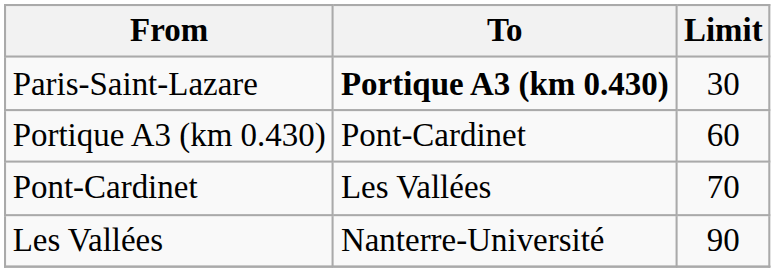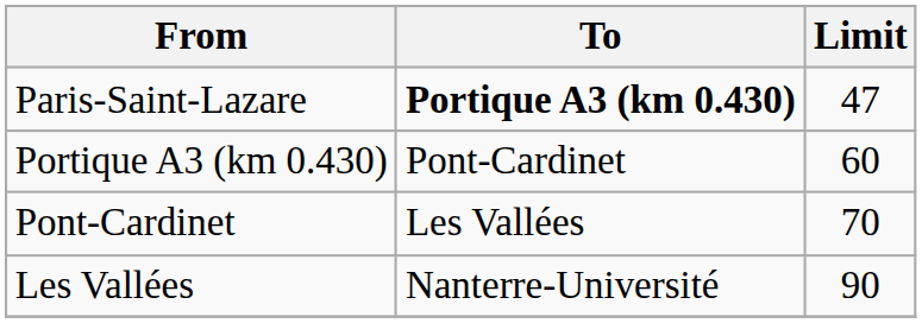 <table class="wikitable">
 <tr>
 <th>From</th>
 <th>To</th>
 <th>Limit</th>
 </tr>
 <tr>
 <td>Paris-Saint-Lazare</td>
 <td><strong>Portique A3 (km 0.430)</strong></td>
-<td align="center">30</td>
+<td align="center">47</td>
 </tr>
 <tr>
 <td>Portique A3 (km 0.430)</td>
 <td>Pont-Cardinet</td>
 <td align="center">60</td>
 </tr>
 <tr>
 <td>Pont-Cardinet</td>
 <td>Les Vallées</td>
 <td align="center">70</td>
 </tr>
 <tr>
 <td>Les Vallées</td>
 <td>Nanterre-Université</td>
 <td align="center">90</td>
 </tr>
 <tr>
 </tr>
 </table>
